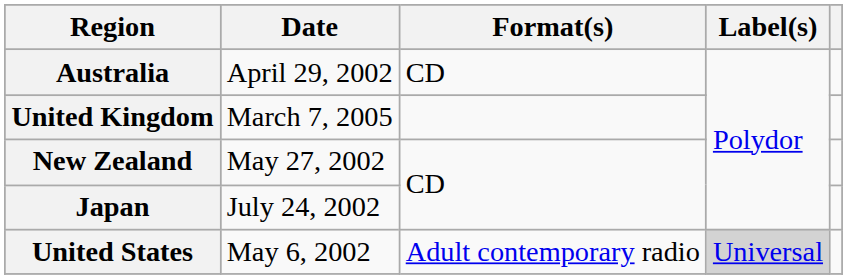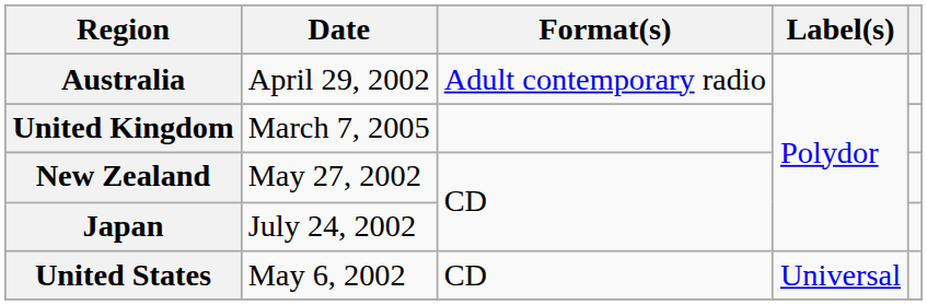 <table class="wikitable plainrowheaders">
 <tr>
 <th scope="col">Region</th>
 <th scope="col">Date</th>
 <th scope="col">Format(s)</th>
 <th scope="col">Label(s)</th>
 <th scope="col"></th>
 </tr>
 <tr>
 <th scope="row">Australia</th>
 <td>April 29, 2002</td>
-<td>CD</td>
+<td><a href='#'>Adult contemporary</a> radio</td>
 <td rowspan="4"><a href='#'>Polydor</a></td>
 <td align="center"></td>
 </tr>
 <tr>
 <th scope="row">United Kingdom</th>
 <td>March 7, 2005</td>
 <td></td>
 <td align="center"></td>
 </tr>
 <tr>
 <th scope="row">New Zealand</th>
 <td>May 27, 2002</td>
 <td rowspan="2">CD</td>
 <td align="center"></td>
 </tr>
 <tr>
 <th scope="row">Japan</th>
 <td>July 24, 2002</td>
 <td align="center"></td>
 </tr>
 <tr>
 <th scope="row">United States</th>
 <td>May 6, 2002</td>
-<td><a href='#'>Adult contemporary</a> radio</td>
-<td style="background: lightgrey;"><a href='#'>Universal</a></td>
+<td>CD</td>
+<td><a href='#'>Universal</a></td>
 <td align="center"></td>
 </tr>
 </table>
